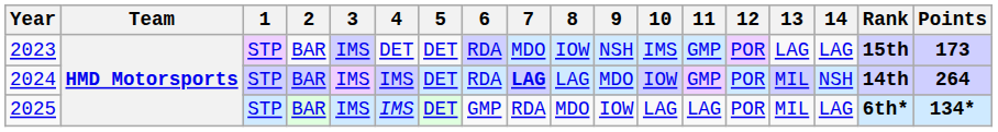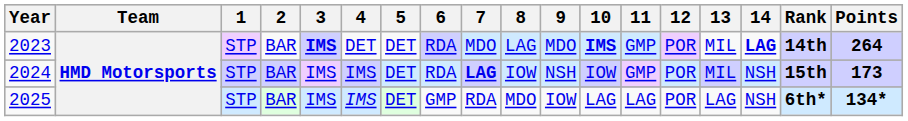 <table class="wikitable" style="text-align:center; font-size:85%">
 <tr>
 <th>Year</th>
 <th>Team</th>
 <th>1</th>
 <th>2</th>
 <th>3</th>
 <th>4</th>
 <th>5</th>
 <th>6</th>
 <th>7</th>
 <th>8</th>
 <th>9</th>
 <th>10</th>
 <th>11</th>
 <th>12</th>
 <th>13</th>
 <th>14</th>
 <th>Rank</th>
 <th>Points</th>
 </tr>
 <tr>
 <td><a href='#'>2023</a></td>
 <th rowspan="3"nowrap><a href='#'>HMD Motorsports</a></th>
 <td style="background:#EFCFFF;"><a href='#'>STP</a><br></td>
 <td style="background:#;"><a href='#'>BAR</a><br></td>
-<td style="background:#cfcfff;"><a href='#'>IMS</a><br></td>
+<td style="background:#cfcfff;"><strong><a href='#'>IMS</a><br></strong></td>
 <td style="background:#;"><a href='#'>DET</a><br></td>
 <td style="background:#;"><a href='#'>DET</a><br></td>
 <td style="background:#CFCFFF;"><a href='#'>RDA</a><br></td>
 <td style="background:#CFEAFF;"><a href='#'>MDO</a><br></td>
-<td style="background:#CFEAFF;"><a href='#'>IOW</a><br></td>
-<td style="background:#CFEAFF;"><a href='#'>NSH</a><br></td>
-<td style="background:#CFEAFF;"><a href='#'>IMS</a><br></td>
+<td style="background:#CFEAFF;"><a href='#'>LAG</a><br></td>
+<td style="background:#CFEAFF;"><a href='#'>MDO</a><br></td>
+<td style="background:#CFEAFF;"><strong><a href='#'>IMS</a><br></strong></td>
 <td style="background:#CFEAFF;"><a href='#'>GMP</a><br></td>
 <td style="background:#EFCFFF;"><a href='#'>POR</a><br></td>
-<td style="background:#;"><a href='#'>LAG</a><br></td>
-<td style="background:#;"><a href='#'>LAG</a><br></td>
-<th style="background:#CFCFFF;">15th</th>
-<th style="background:#CFCFFF;">173</th>
+<td style="background:#;"><a href='#'>MIL</a></td>
+<td style="background:#;"><strong><a href='#'>LAG</a><br></strong></td>
+<th style="background:#cfcfff;">14th</th>
+<th style="background:#cfcfff;">264</th>
 </tr>
 <tr>
 <td><a href='#'>2024</a></td>
 <td style="background:#cfcfff;"><a href='#'>STP</a><br></td>
 <td style="background:#cfcfff;"><a href='#'>BAR</a><br></td>
 <td style="background:#efcfff;"><a href='#'>IMS</a><br></td>
 <td style="background:#cfcfff;"><a href='#'>IMS</a><br></td>
 <td style="background:#CFEAFF;"><a href='#'>DET</a><br></td>
 <td style="background:#CFEAFF;"><a href='#'>RDA</a><br></td>
 <td style="background:#CFCFFF;"><strong><a href='#'>LAG</a><br></strong></td>
-<td style="background:#CFEAFF;"><a href='#'>LAG</a><br></td>
-<td style="background:#CFEAFF;"><a href='#'>MDO</a><br></td>
+<td style="background:#CFEAFF;"><a href='#'>IOW</a><br></td>
+<td style="background:#CFEAFF;"><a href='#'>NSH</a><br></td>
 <td style="background:#CFCFFF;"><a href='#'>IOW</a><br></td>
 <td style="background:#EFCFFF;"><a href='#'>GMP</a><br></td>
 <td style="background:#CFEAFF;"><a href='#'>POR</a><br></td>
 <td style="background:#CFCFFF;"><a href='#'>MIL</a><br></td>
 <td style="background:#CFEAFF;"><a href='#'>NSH</a><br></td>
-<th style="background:#cfcfff;">14th</th>
-<th style="background:#cfcfff;">264</th>
+<th style="background:#CFCFFF;">15th</th>
+<th style="background:#CFCFFF;">173</th>
 </tr>
 <tr>
 <td><a href='#'>2025</a></td>
 <td style="background:#CFEAFF;"><a href='#'>STP</a><br></td>
 <td style="background:#DFFFDF;"><a href='#'>BAR</a><br></td>
 <td style="background:#CFEAFF;"><a href='#'>IMS</a><br></td>
 <td style="background:#CFEAFF;"><em><a href='#'>IMS</a></em><br></td>
 <td style="background:#DFFFDF;"><a href='#'>DET</a><br></td>
 <td style="background:#;"><a href='#'>GMP</a></td>
 <td style="background:#;"><a href='#'>RDA</a></td>
 <td style="background:#;"><a href='#'>MDO</a></td>
 <td style="background:#;"><a href='#'>IOW</a></td>
 <td style="background:#;"><a href='#'>LAG</a></td>
 <td style="background:#;"><a href='#'>LAG</a></td>
 <td style="background:#;"><a href='#'>POR</a></td>
-<td style="background:#;"><a href='#'>MIL</a></td>
 <td style="background:#;"><a href='#'>LAG</a><br></td>
+<td style="background:#;"><a href='#'>NSH</a></td>
 <th style="background:#CFEAFF;">6th*</th>
 <th style="background:#CFEAFF;">134*</th>
 </tr>
 </table>
